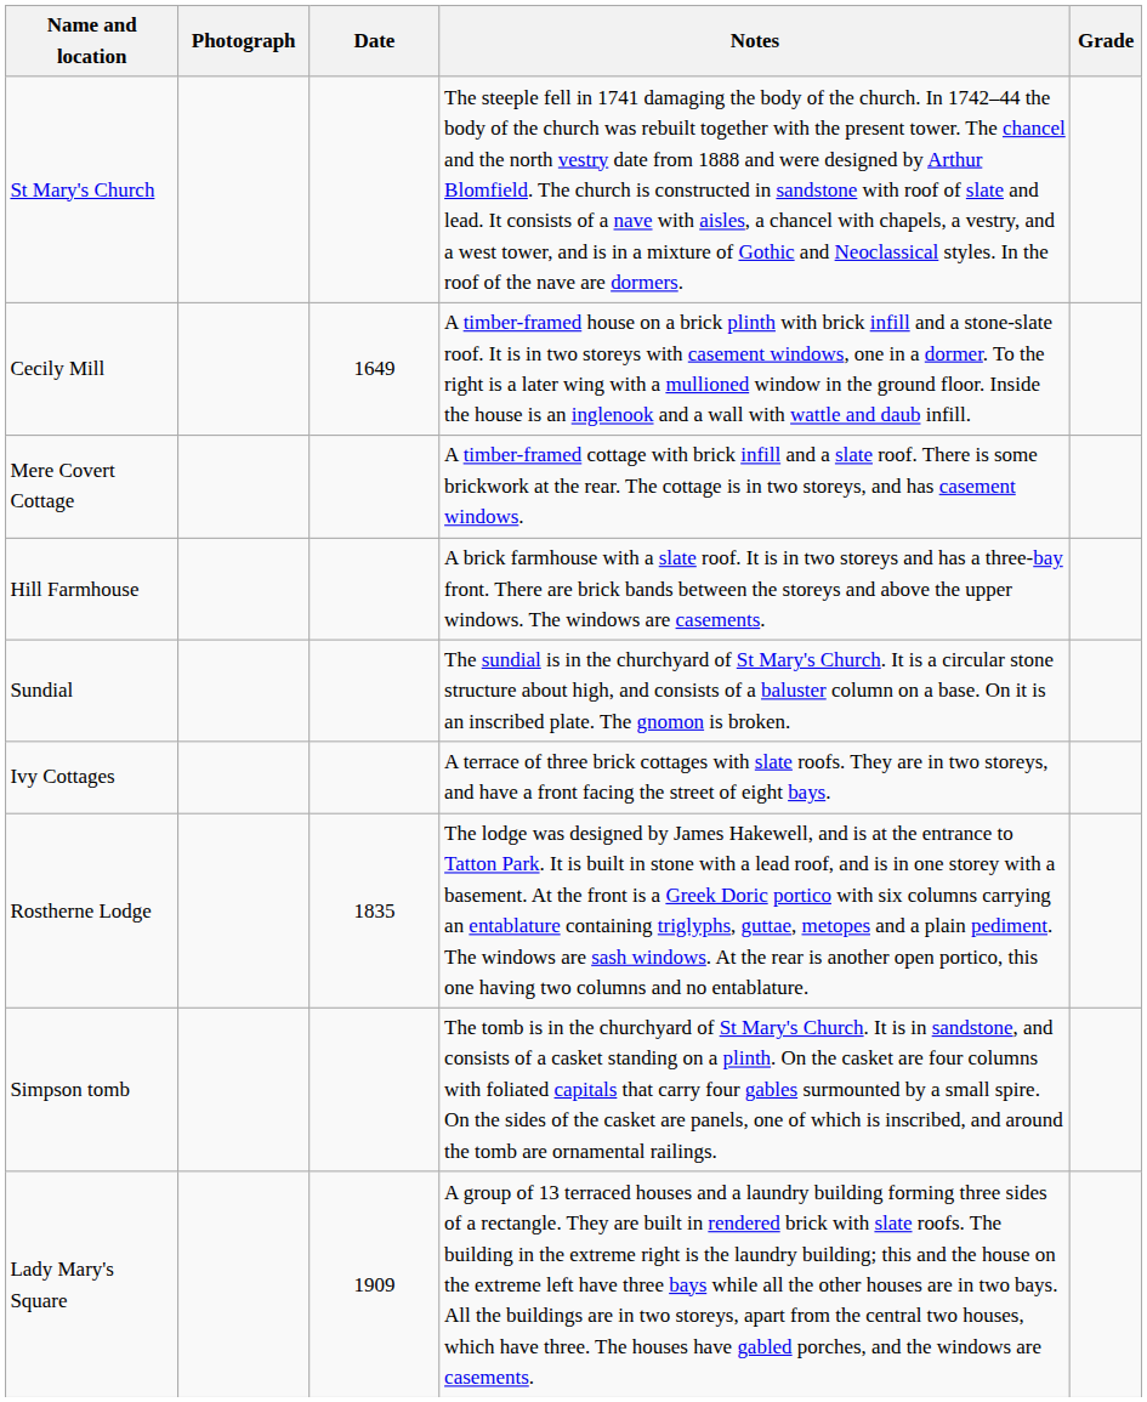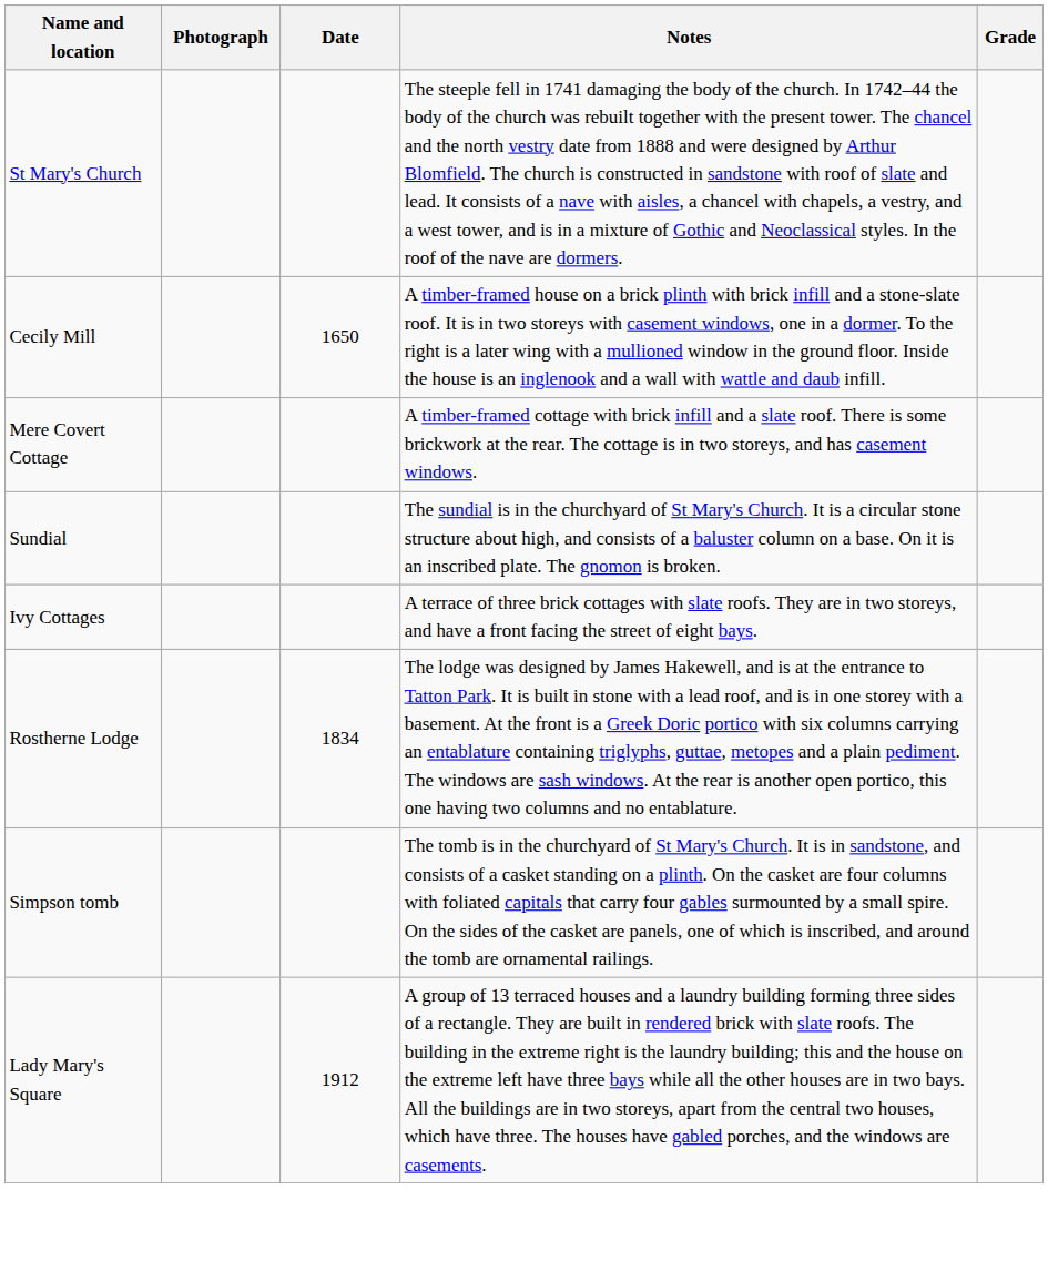 <table class="wikitable sortable plainrowheaders" style="width:100%;border:0px;text-align:left;line-height:150%;">
 <tr>
 <th scope="col" style="width:150px">Name and location</th>
 <th scope="col" style="width:100px" class="unsortable">Photograph</th>
 <th scope="col" style="width:120px">Date</th>
 <th scope="col" style="width:650px" class="unsortable">Notes</th>
 <th scope="col" style="width:50px">Grade</th>
 </tr>
 <tr>
 <td><a href='#'>St Mary's Church</a><br><small></small></td>
 <td></td>
 <td align="center"></td>
 <td>The steeple fell in 1741 damaging the body of the church. In 1742–44 the body of the church was rebuilt together with the present tower. The <a href='#'>chancel</a> and the north <a href='#'>vestry</a> date from 1888 and were designed by <a href='#'>Arthur Blomfield</a>. The church is constructed in <a href='#'>sandstone</a> with roof of <a href='#'>slate</a> and lead. It consists of a <a href='#'>nave</a> with <a href='#'>aisles</a>, a chancel with chapels, a vestry, and a west tower, and is in a mixture of <a href='#'>Gothic</a> and <a href='#'>Neoclassical</a> styles. In the roof of the nave are <a href='#'>dormers</a>.</td>
 <td align="center" ></td>
 </tr>
 <tr>
 <td>Cecily Mill<br><small></small></td>
 <td></td>
-<td align="center">1649</td>
+<td align="center">1650</td>
 <td>A <a href='#'>timber-framed</a> house on a brick <a href='#'>plinth</a> with brick <a href='#'>infill</a> and a stone-slate roof. It is in two storeys with <a href='#'>casement windows</a>, one in a <a href='#'>dormer</a>. To the right is a later wing with a <a href='#'>mullioned</a> window in the ground floor. Inside the house is an <a href='#'>inglenook</a> and a wall with <a href='#'>wattle and daub</a> infill.</td>
 <td align="center" ></td>
 </tr>
 <tr>
 <td>Mere Covert Cottage<br><small></small></td>
 <td></td>
 <td align="center"></td>
 <td>A <a href='#'>timber-framed</a> cottage with brick <a href='#'>infill</a> and a <a href='#'>slate</a> roof. There is some brickwork at the rear. The cottage is in two storeys, and has <a href='#'>casement windows</a>.</td>
-<td align="center" ></td>
-</tr>
-<tr>
-<td>Hill Farmhouse<br><small></small></td>
-<td></td>
-<td align="center"></td>
-<td>A brick farmhouse with a <a href='#'>slate</a> roof. It is in two storeys and has a three-<a href='#'>bay</a> front. There are brick bands between the storeys and above the upper windows. The windows are <a href='#'>casements</a>.</td>
 <td align="center" ></td>
 </tr>
 <tr>
 <td>Sundial<br><small></small></td>
 <td></td>
 <td align="center"></td>
 <td>The <a href='#'>sundial</a> is in the churchyard of <a href='#'>St Mary's Church</a>. It is a circular stone structure about  high, and consists of a <a href='#'>baluster</a> column on a base. On it is an inscribed plate. The <a href='#'>gnomon</a> is broken.</td>
 <td align="center" ></td>
 </tr>
 <tr>
 <td>Ivy Cottages<br><small></small></td>
 <td></td>
 <td align="center"></td>
 <td>A terrace of three brick cottages with <a href='#'>slate</a> roofs. They are in two storeys, and have a front facing the street of eight <a href='#'>bays</a>.</td>
 <td align="center" ></td>
 </tr>
 <tr>
 <td>Rostherne Lodge<br><small></small></td>
 <td></td>
-<td align="center">1835</td>
+<td align="center">1834</td>
 <td>The lodge was designed by James Hakewell, and is at the entrance to <a href='#'>Tatton Park</a>. It is built in stone with a lead roof, and is in one storey with a basement. At the front is a <a href='#'>Greek Doric</a> <a href='#'>portico</a> with six columns carrying an <a href='#'>entablature</a> containing <a href='#'>triglyphs</a>, <a href='#'>guttae</a>, <a href='#'>metopes</a> and a plain <a href='#'>pediment</a>. The windows are <a href='#'>sash windows</a>. At the rear is another open portico, this one having two columns and no entablature.</td>
 <td align="center" ></td>
 </tr>
 <tr>
 <td>Simpson tomb<br><small></small></td>
 <td></td>
 <td align="center"></td>
 <td>The tomb is in the churchyard of <a href='#'>St Mary's Church</a>. It is in <a href='#'>sandstone</a>, and consists of a casket standing on a <a href='#'>plinth</a>. On the casket are four columns with foliated <a href='#'>capitals</a> that carry four <a href='#'>gables</a> surmounted by a small spire. On the sides of the casket are panels, one of which is inscribed, and around the tomb are ornamental railings.</td>
 <td align="center" ></td>
 </tr>
 <tr>
 <td>Lady Mary's Square<br><small></small></td>
 <td></td>
-<td align="center">1909</td>
+<td align="center">1912</td>
 <td>A group of 13 terraced houses and a laundry building forming three sides of a rectangle. They are built in <a href='#'>rendered</a> brick with <a href='#'>slate</a> roofs. The building in the extreme right is the laundry building; this and the house on the extreme left have three <a href='#'>bays</a> while all the other houses are in two bays. All the buildings are in two storeys, apart from the central two houses, which have three. The houses have <a href='#'>gabled</a> porches, and the windows are <a href='#'>casements</a>.</td>
 <td align="center" ></td>
 </tr>
 <tr>
 </tr>
 </table>
